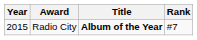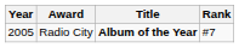 <table class="wikitable">
 <tr>
 <th>Year</th>
 <th>Award</th>
 <th>Title</th>
 <th>Rank</th>
 </tr>
 <tr>
-<td>2015</td>
+<td>2005</td>
 <td>Radio City</td>
 <td><strong>Album of the Year</strong></td>
 <td>#7</td>
 </tr>
 </table>
